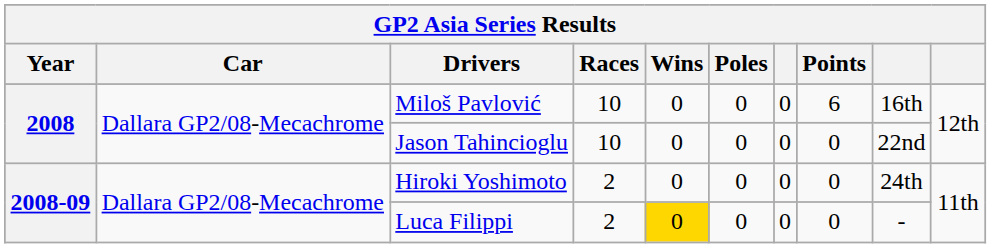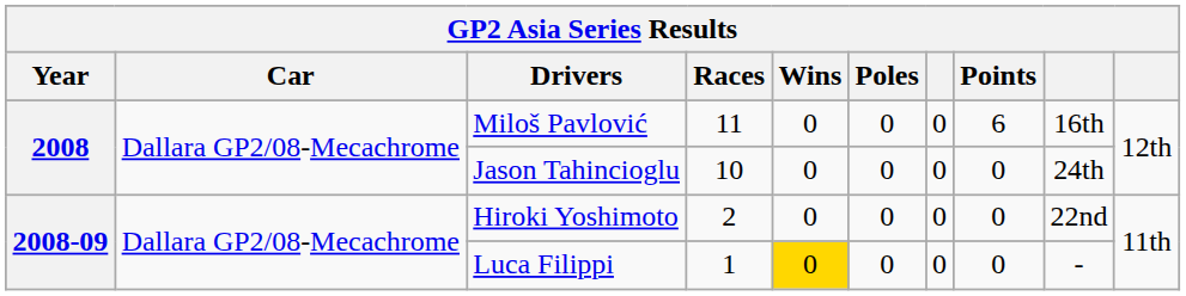 <table class="wikitable" style="text-align:center; font-size:85%">
 <tr>
 <th colspan=11><a href='#'>GP2 Asia Series</a> Results</th>
 </tr>
 <tr>
 <th>Year</th>
 <th>Car</th>
 <th>Drivers</th>
 <th>Races</th>
 <th>Wins</th>
 <th>Poles</th>
 <th></th>
 <th>Points</th>
 <th></th>
 <th></th>
 </tr>
 <tr>
 <th rowspan=2><a href='#'>2008</a></th>
 <td rowspan=2><a href='#'>Dallara GP2/08</a>-<a href='#'>Mecachrome</a></td>
 <td align=left> <a href='#'>Miloš Pavlović</a></td>
-<td>10</td>
+<td>11</td>
 <td>0</td>
 <td>0</td>
 <td>0</td>
 <td>6</td>
 <td>16th</td>
 <td rowspan=2>12th</td>
 </tr>
 <tr>
 <td align=left> <a href='#'>Jason Tahincioglu</a></td>
 <td>10</td>
 <td>0</td>
 <td>0</td>
 <td>0</td>
 <td>0</td>
-<td>22nd</td>
+<td>24th</td>
 </tr>
 <tr>
 <th rowspan=5><a href='#'>2008-09</a></th>
 <td rowspan=5><a href='#'>Dallara GP2/08</a>-<a href='#'>Mecachrome</a></td>
 <td align=left> <a href='#'>Hiroki Yoshimoto</a></td>
 <td>2</td>
 <td>0</td>
 <td>0</td>
 <td>0</td>
 <td>0</td>
-<td>24th</td>
+<td>22nd</td>
 <td rowspan=5>11th</td>
 </tr>
 <tr>
 <td align=left> <a href='#'>Luca Filippi</a></td>
-<td>2</td>
+<td>1</td>
 <td style="background: gold;">0</td>
 <td>0</td>
 <td>0</td>
 <td>0</td>
 <td>-</td>
 </tr>
 </table>
